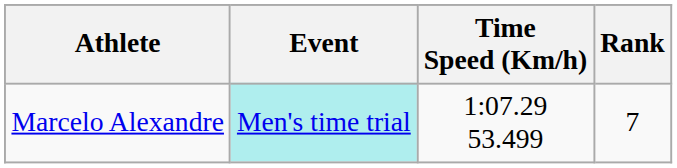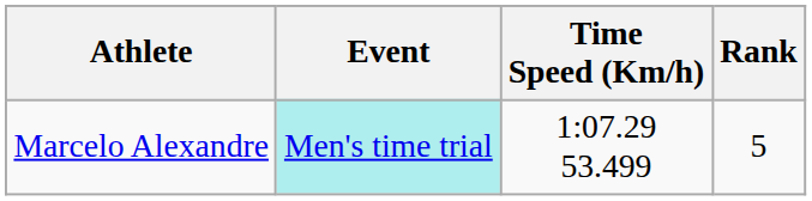 <table class=wikitable style="font-size:90%">
 <tr>
 <th>Athlete</th>
 <th>Event</th>
 <th>Time<br>Speed (Km/h)</th>
 <th>Rank</th>
 </tr>
 <tr>
 <td><a href='#'>Marcelo Alexandre</a></td>
 <td style="background: paleturquoise;"><a href='#'>Men's time trial</a></td>
 <td align=center>1:07.29<br>53.499</td>
-<td align=center>7</td>
+<td align=center>5</td>
 </tr>
 </table>
